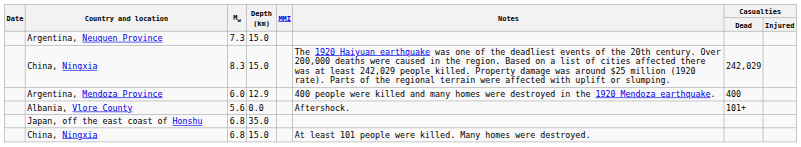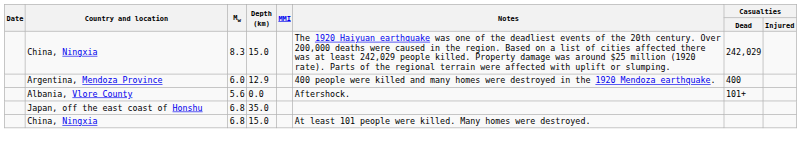 <table class="wikitable sortable sort-under" style="border:1px black; margin-left:1em;">
 <tr>
 <th rowspan="2"><small>Date</small></th>
 <th rowspan="2" style="width: 310px"><small>Country and location</small></th>
 <th rowspan="2"><small>M<sub>w</sub></small></th>
 <th rowspan="2"><small>Depth (km)</small></th>
 <th rowspan="2"><small><a href='#'>MMI</a></small></th>
 <th rowspan="2" class="unsortable"><small>Notes</small></th>
 <th colspan="2"><small>Casualties</small></th>
 </tr>
 <tr>
 <th><small>Dead</small></th>
 <th><small>Injured</small></th>
-</tr>
-<tr>
-<td></td>
-<td>Argentina, <a href='#'>Neuquen Province</a></td>
-<td>7.3</td>
-<td>15.0</td>
-<td></td>
-<td></td>
-<td></td>
-<td></td>
 </tr>
 <tr>
 <td></td>
 <td>China, <a href='#'>Ningxia</a></td>
 <td>8.3</td>
 <td>15.0</td>
 <td></td>
 <td>The <a href='#'>1920 Haiyuan earthquake</a> was one of the deadliest events of the 20th century. Over 200,000 deaths were caused in the region. Based on a list of cities affected there was at least 242,029 people killed. Property damage was around $25 million (1920 rate). Parts of the regional terrain were affected with uplift or slumping.</td>
 <td>242,029</td>
 <td></td>
 </tr>
 <tr>
 <td></td>
 <td>Argentina, <a href='#'>Mendoza Province</a></td>
 <td>6.0</td>
 <td>12.9</td>
 <td></td>
 <td>400 people were killed and many homes were destroyed in the <a href='#'>1920 Mendoza earthquake</a>.</td>
 <td>400</td>
 <td></td>
 </tr>
 <tr>
 <td></td>
 <td>Albania, <a href='#'>Vlore County</a></td>
 <td>5.6</td>
 <td>0.0</td>
 <td></td>
 <td>Aftershock.</td>
 <td>101+</td>
 <td></td>
 </tr>
 <tr>
 <td></td>
 <td>Japan, off the east coast of <a href='#'>Honshu</a></td>
 <td>6.8</td>
 <td>35.0</td>
 <td></td>
 <td></td>
 <td></td>
 <td></td>
 </tr>
 <tr>
 <td></td>
 <td>China, <a href='#'>Ningxia</a></td>
 <td>6.8</td>
 <td>15.0</td>
 <td></td>
 <td>At least 101 people were killed. Many homes were destroyed.</td>
 <td></td>
 <td></td>
 </tr>
 </table>
